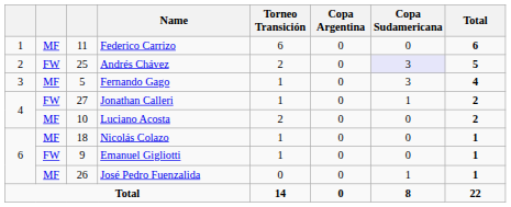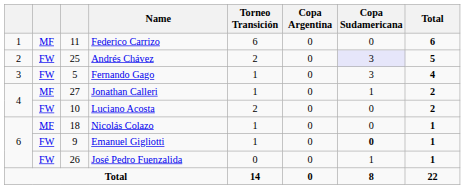 <table class="wikitable sortable" style="font-size: 95%; text-align: center;">
 <tr>
 <th width=35></th>
 <th width=35></th>
 <th width=35></th>
 <th width=200>Name</th>
 <th width=75>Torneo Transición</th>
 <th width= 75>Copa Argentina</th>
 <th width= 75>Copa Sudamericana</th>
 <th width= 75>Total</th>
 </tr>
 <tr>
 <td>1</td>
 <td><a href='#'>MF</a></td>
 <td>11</td>
 <td align=left> <a href='#'>Federico Carrizo</a></td>
 <td>6</td>
 <td>0</td>
 <td>0</td>
 <td><strong>6</strong></td>
 </tr>
 <tr>
 <td>2</td>
 <td><a href='#'>FW</a></td>
 <td>25</td>
 <td align=left> <a href='#'>Andrés Chávez</a></td>
 <td>2</td>
 <td>0</td>
 <td style="background: lavender;">3</td>
 <td><strong>5</strong></td>
 </tr>
 <tr>
 <td>3</td>
-<td><a href='#'>MF</a></td>
+<td><a href='#'>FW</a></td>
 <td>5</td>
 <td align=left> <a href='#'>Fernando Gago</a></td>
 <td>1</td>
 <td>0</td>
 <td>3</td>
 <td><strong>4</strong></td>
 </tr>
 <tr>
 <td rowspan="2">4</td>
-<td><a href='#'>FW</a></td>
+<td><a href='#'>MF</a></td>
 <td>27</td>
 <td align=left> <a href='#'>Jonathan Calleri</a></td>
 <td>1</td>
 <td>0</td>
 <td>1</td>
 <td><strong>2</strong></td>
 </tr>
 <tr>
-<td><a href='#'>MF</a></td>
+<td><a href='#'>FW</a></td>
 <td>10</td>
 <td align=left> <a href='#'>Luciano Acosta</a></td>
 <td>2</td>
 <td>0</td>
 <td>0</td>
 <td><strong>2</strong></td>
 </tr>
 <tr>
 <td rowspan="3">6</td>
 <td><a href='#'>MF</a></td>
 <td>18</td>
 <td align=left> <a href='#'>Nicolás Colazo</a></td>
 <td>1</td>
 <td>0</td>
 <td>0</td>
 <td><strong>1</strong></td>
 </tr>
 <tr>
 <td><a href='#'>FW</a></td>
 <td>9</td>
 <td align=left> <a href='#'>Emanuel Gigliotti</a></td>
 <td>1</td>
 <td>0</td>
-<td>0</td>
+<td><strong>0</strong></td>
 <td><strong>1</strong></td>
 </tr>
 <tr>
-<td><a href='#'>MF</a></td>
+<td><a href='#'>FW</a></td>
 <td>26</td>
 <td align=left> <a href='#'>José Pedro Fuenzalida</a></td>
 <td>0</td>
 <td>0</td>
 <td>1</td>
 <td><strong>1</strong></td>
 </tr>
 <tr>
 <td colspan=4><strong>Total</strong></td>
 <td><strong>14</strong></td>
 <td><strong>0</strong></td>
 <td><strong>8</strong></td>
 <td><strong>22</strong></td>
 </tr>
 </table>
